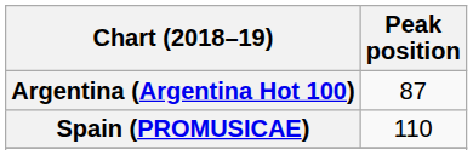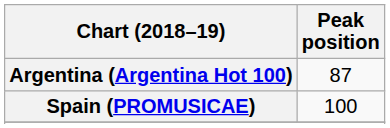 <table class="wikitable sortable plainrowheaders" style="text-align:center">
 <tr>
 <th scope="col">Chart (2018–19)</th>
 <th scope="col">Peak<br> position</th>
 </tr>
 <tr>
 <th scope="row">Argentina (<a href='#'>Argentina Hot 100</a>)</th>
 <td>87</td>
 </tr>
 <tr>
 <th scope="row">Spain (<a href='#'>PROMUSICAE</a>)</th>
-<td>110</td>
+<td>100</td>
 </tr>
 <tr>
 </tr>
 <tr>
 </tr>
 </table>
